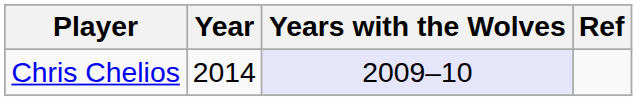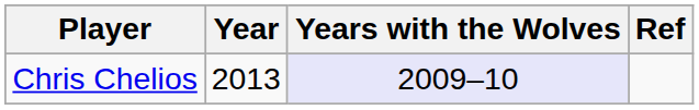 <table class="wikitable" style="text-align:center">
 <tr>
 <th scope="col">Player</th>
 <th scope="col">Year</th>
 <th scope="col">Years with the Wolves</th>
 <th scope="col">Ref</th>
 </tr>
 <tr>
 <td scope=row><a href='#'>Chris Chelios</a></td>
-<td>2014</td>
+<td>2013</td>
 <td style="background: lavender;">2009–10</td>
 <td></td>
 </tr>
 </table>
